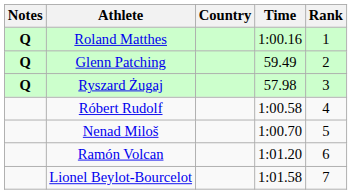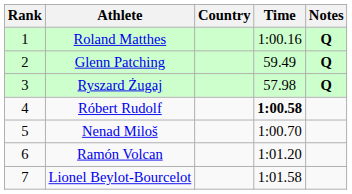 <table class="wikitable sortable" style="text-align:center">
 <tr>
-<th>Notes</th>
+<th>Rank</th>
 <th>Athlete</th>
 <th>Country</th>
 <th>Time</th>
-<th>Rank</th>
+<th>Notes</th>
 </tr>
 <tr bgcolor=ccffcc>
-<td><strong>Q </strong></td>
+<td>1</td>
 <td><a href='#'>Roland Matthes</a></td>
 <td align=left></td>
 <td>1:00.16</td>
-<td>1</td>
+<td><strong>Q </strong></td>
 </tr>
 <tr bgcolor=ccffcc>
-<td><strong> Q</strong></td>
+<td>2</td>
 <td><a href='#'>Glenn Patching</a></td>
 <td align=left></td>
 <td>59.49</td>
-<td>2</td>
+<td><strong> Q</strong></td>
 </tr>
 <tr bgcolor=ccffcc>
-<td><strong> Q</strong></td>
+<td>3</td>
 <td><a href='#'>Ryszard Żugaj</a></td>
 <td align=left></td>
 <td>57.98</td>
-<td>3</td>
+<td><strong> Q</strong></td>
 </tr>
 <tr>
-<td><strong> </strong></td>
+<td>4</td>
 <td><a href='#'>Róbert Rudolf</a></td>
 <td align=left></td>
-<td>1:00.58</td>
-<td>4</td>
+<td><strong>1:00.58</strong></td>
+<td><strong> </strong></td>
 </tr>
 <tr>
-<td><strong> </strong></td>
+<td>5</td>
 <td><a href='#'>Nenad Miloš</a></td>
 <td align=left></td>
 <td>1:00.70</td>
-<td>5</td>
+<td><strong> </strong></td>
 </tr>
 <tr>
-<td><strong> </strong></td>
+<td>6</td>
 <td><a href='#'>Ramón Volcan</a></td>
 <td align=left></td>
 <td>1:01.20</td>
-<td>6</td>
+<td><strong> </strong></td>
 </tr>
 <tr>
-<td><strong> </strong></td>
+<td>7</td>
 <td><a href='#'>Lionel Beylot-Bourcelot</a></td>
 <td align=left></td>
 <td>1:01.58</td>
-<td>7</td>
+<td><strong> </strong></td>
 </tr>
 </table>
